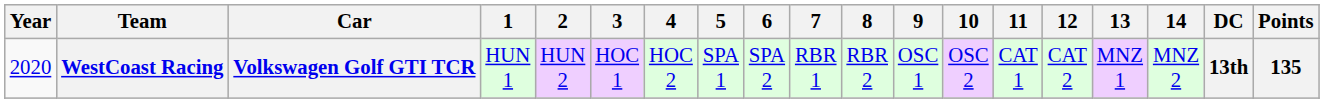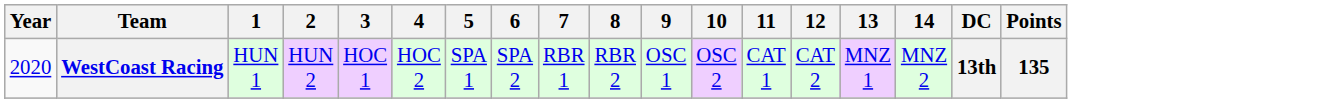 <table class="wikitable" style="text-align:center; font-size:85%">
 <tr>
 <th>Year</th>
 <th>Team</th>
-<th>Car</th>
 <th>1</th>
 <th>2</th>
 <th>3</th>
 <th>4</th>
 <th>5</th>
 <th>6</th>
 <th>7</th>
 <th>8</th>
 <th>9</th>
 <th>10</th>
 <th>11</th>
 <th>12</th>
 <th>13</th>
 <th>14</th>
 <th>DC</th>
 <th>Points</th>
 </tr>
 <tr>
 <td><a href='#'>2020</a></td>
 <th nowrap><a href='#'>WestCoast Racing</a></th>
-<th nowrap><a href='#'>Volkswagen Golf GTI TCR</a></th>
 <td style="background:#DFFFDF;"><a href='#'>HUN<br>1</a><br></td>
 <td style="background:#EFCFFF;"><a href='#'>HUN<br>2</a><br></td>
 <td style="background:#EFCFFF;"><a href='#'>HOC<br>1</a><br></td>
 <td style="background:#DFFFDF;"><a href='#'>HOC<br>2</a><br></td>
 <td style="background:#DFFFDF;"><a href='#'>SPA<br>1</a><br></td>
 <td style="background:#DFFFDF;"><a href='#'>SPA<br>2</a><br></td>
 <td style="background:#DFFFDF;"><a href='#'>RBR<br>1</a><br></td>
 <td style="background:#DFFFDF;"><a href='#'>RBR<br>2</a><br></td>
 <td style="background:#DFFFDF;"><a href='#'>OSC<br>1</a><br></td>
 <td style="background:#EFCFFF;"><a href='#'>OSC<br>2</a><br></td>
 <td style="background:#DFFFDF;"><a href='#'>CAT<br>1</a><br></td>
 <td style="background:#DFFFDF;"><a href='#'>CAT<br>2</a><br></td>
 <td style="background:#EFCFFF;"><a href='#'>MNZ<br>1</a><br></td>
 <td style="background:#DFFFDF;"><a href='#'>MNZ<br>2</a><br></td>
 <th>13th</th>
 <th>135</th>
 </tr>
 </table>
